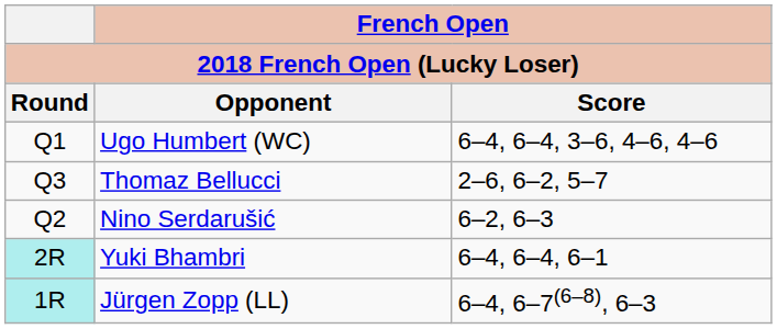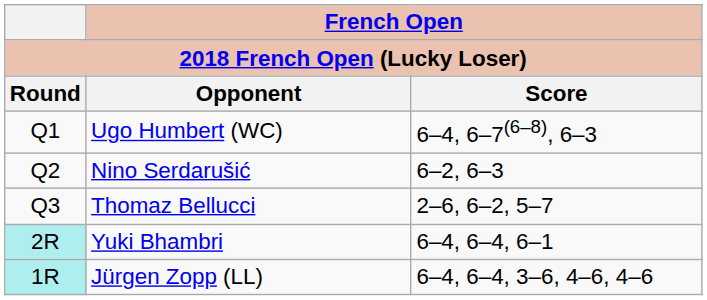 <table class="wikitable collapsible collapsed">
 <tr>
 <th></th>
 <th colspan=2 style="background:#ebc2af;"><a href='#'>French Open</a></th>
 </tr>
 <tr>
 <th colspan=3 style="background:#ebc2af;"><a href='#'>2018 French Open</a> (Lucky Loser)</th>
 </tr>
 <tr>
 <th>Round</th>
 <th width=225>Opponent</th>
 <th width=200>Score</th>
 </tr>
 <tr>
 <td style="text-align:center;">Q1</td>
 <td> <a href='#'>Ugo Humbert</a> (WC)</td>
-<td>6–4, 6–4, 3–6, 4–6, 4–6</td>
+<td>6–4, 6–7<sup>(6–8)</sup>, 6–3</td>
+</tr>
+<tr>
+<td style="text-align:center;">Q2</td>
+<td> <a href='#'>Nino Serdarušić</a></td>
+<td>6–2, 6–3</td>
 </tr>
 <tr>
 <td style="text-align:center;">Q3</td>
 <td> <a href='#'>Thomaz Bellucci</a></td>
 <td>2–6, 6–2, 5–7</td>
-</tr>
-<tr>
-<td style="text-align:center;">Q2</td>
-<td> <a href='#'>Nino Serdarušić</a></td>
-<td>6–2, 6–3</td>
 </tr>
 <tr>
 <td style="text-align:center; background:#afeeee;">2R</td>
 <td> <a href='#'>Yuki Bhambri</a></td>
 <td>6–4, 6–4, 6–1</td>
 </tr>
 <tr>
 <td style="text-align:center; background:#afeeee;">1R</td>
 <td> <a href='#'>Jürgen Zopp</a> (LL)</td>
-<td>6–4, 6–7<sup>(6–8)</sup>, 6–3</td>
+<td>6–4, 6–4, 3–6, 4–6, 4–6</td>
 </tr>
 </table>
